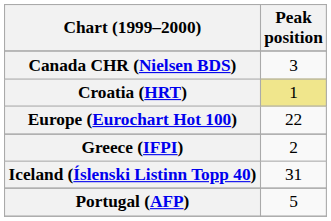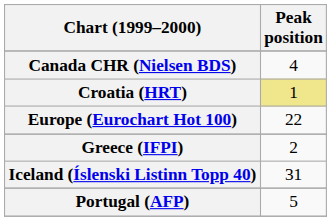 <table class="wikitable sortable plainrowheaders" style="text-align:center">
 <tr>
 <th>Chart (1999–2000)</th>
 <th>Peak<br>position</th>
 </tr>
 <tr>
 </tr>
 <tr>
 </tr>
 <tr>
 </tr>
 <tr>
 </tr>
 <tr>
 </tr>
 <tr>
 </tr>
 <tr>
 <th scope="row">Canada CHR (<a href='#'>Nielsen BDS</a>)</th>
-<td>3</td>
+<td>4</td>
 </tr>
 <tr>
 <th scope="row">Croatia (<a href='#'>HRT</a>)</th>
 <td style="background: khaki;">1</td>
 </tr>
 <tr>
 <th scope="row">Europe (<a href='#'>Eurochart Hot 100</a>)</th>
 <td>22</td>
 </tr>
 <tr>
 </tr>
 <tr>
 </tr>
 <tr>
 </tr>
 <tr>
 <th scope="row">Greece (<a href='#'>IFPI</a>)</th>
 <td>2</td>
 </tr>
 <tr>
 <th scope="row">Iceland (<a href='#'>Íslenski Listinn Topp 40</a>)</th>
 <td>31</td>
 </tr>
 <tr>
 </tr>
 <tr>
 </tr>
 <tr>
 </tr>
 <tr>
 </tr>
 <tr>
 <th scope="row">Portugal (<a href='#'>AFP</a>)</th>
 <td>5</td>
 </tr>
 <tr>
 </tr>
 <tr>
 </tr>
 <tr>
 </tr>
 <tr>
 </tr>
 <tr>
 </tr>
 <tr>
 </tr>
 <tr>
 </tr>
 <tr>
 </tr>
 <tr>
 </tr>
 <tr>
 </tr>
 <tr>
 </tr>
 </table>
